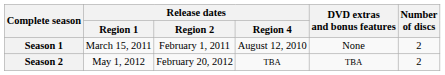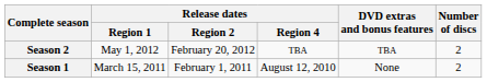 <table class="wikitable">
 <tr>
 <th rowspan="2">Complete season</th>
 <th colspan="3">Release dates</th>
 <th rowspan="2">DVD extras<br>and bonus features</th>
 <th rowspan="2">Number<br>of discs</th>
 </tr>
 <tr>
 <th>Region 1</th>
 <th>Region 2</th>
 <th>Region 4</th>
 </tr>
 <tr>
+<th>Season 2</th>
+<td style="text-align: center;">May 1, 2012</td>
+<td style="text-align: center;">February 20, 2012</td>
+<td style="text-align: center;"><span><small>TBA</small></span></td>
+<td style="text-align: center;"><span><small>TBA</small></span></td>
+<td style="text-align: center;">2</td>
+</tr>
+<tr>
 <th>Season 1</th>
 <td style="text-align: center;">March 15, 2011</td>
 <td style="text-align: center;">February 1, 2011</td>
 <td style="text-align: center;">August 12, 2010</td>
 <td style="text-align: center;">None</td>
 <td style="text-align: center;">2</td>
 </tr>
-<tr>
-<th>Season 2</th>
-<td style="text-align: center;">May 1, 2012</td>
-<td style="text-align: center;">February 20, 2012</td>
-<td style="text-align: center;"><span><small>TBA</small></span></td>
-<td style="text-align: center;"><span><small>TBA</small></span></td>
-<td style="text-align: center;">2</td>
-</tr>
 </table>
